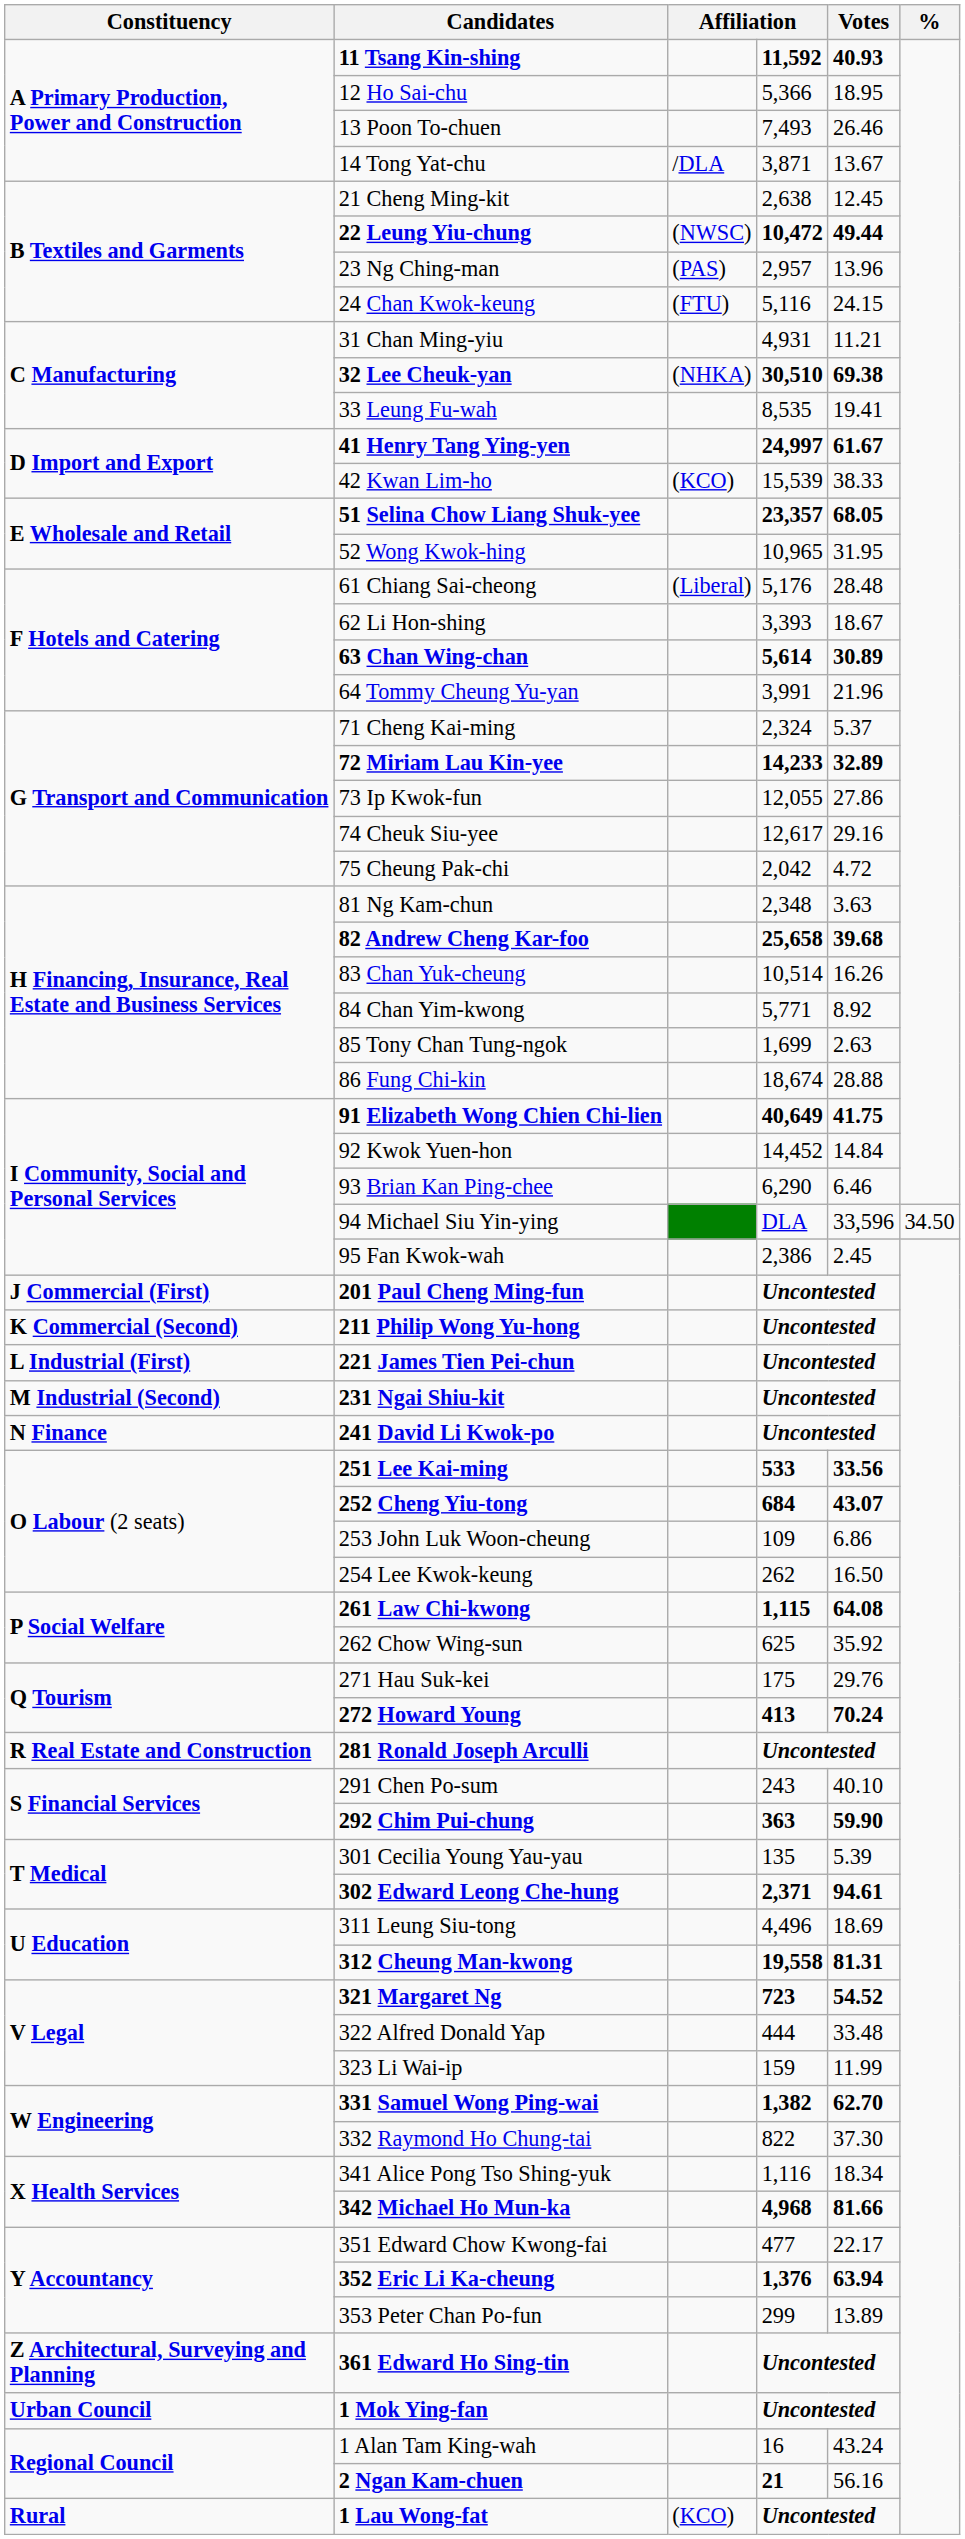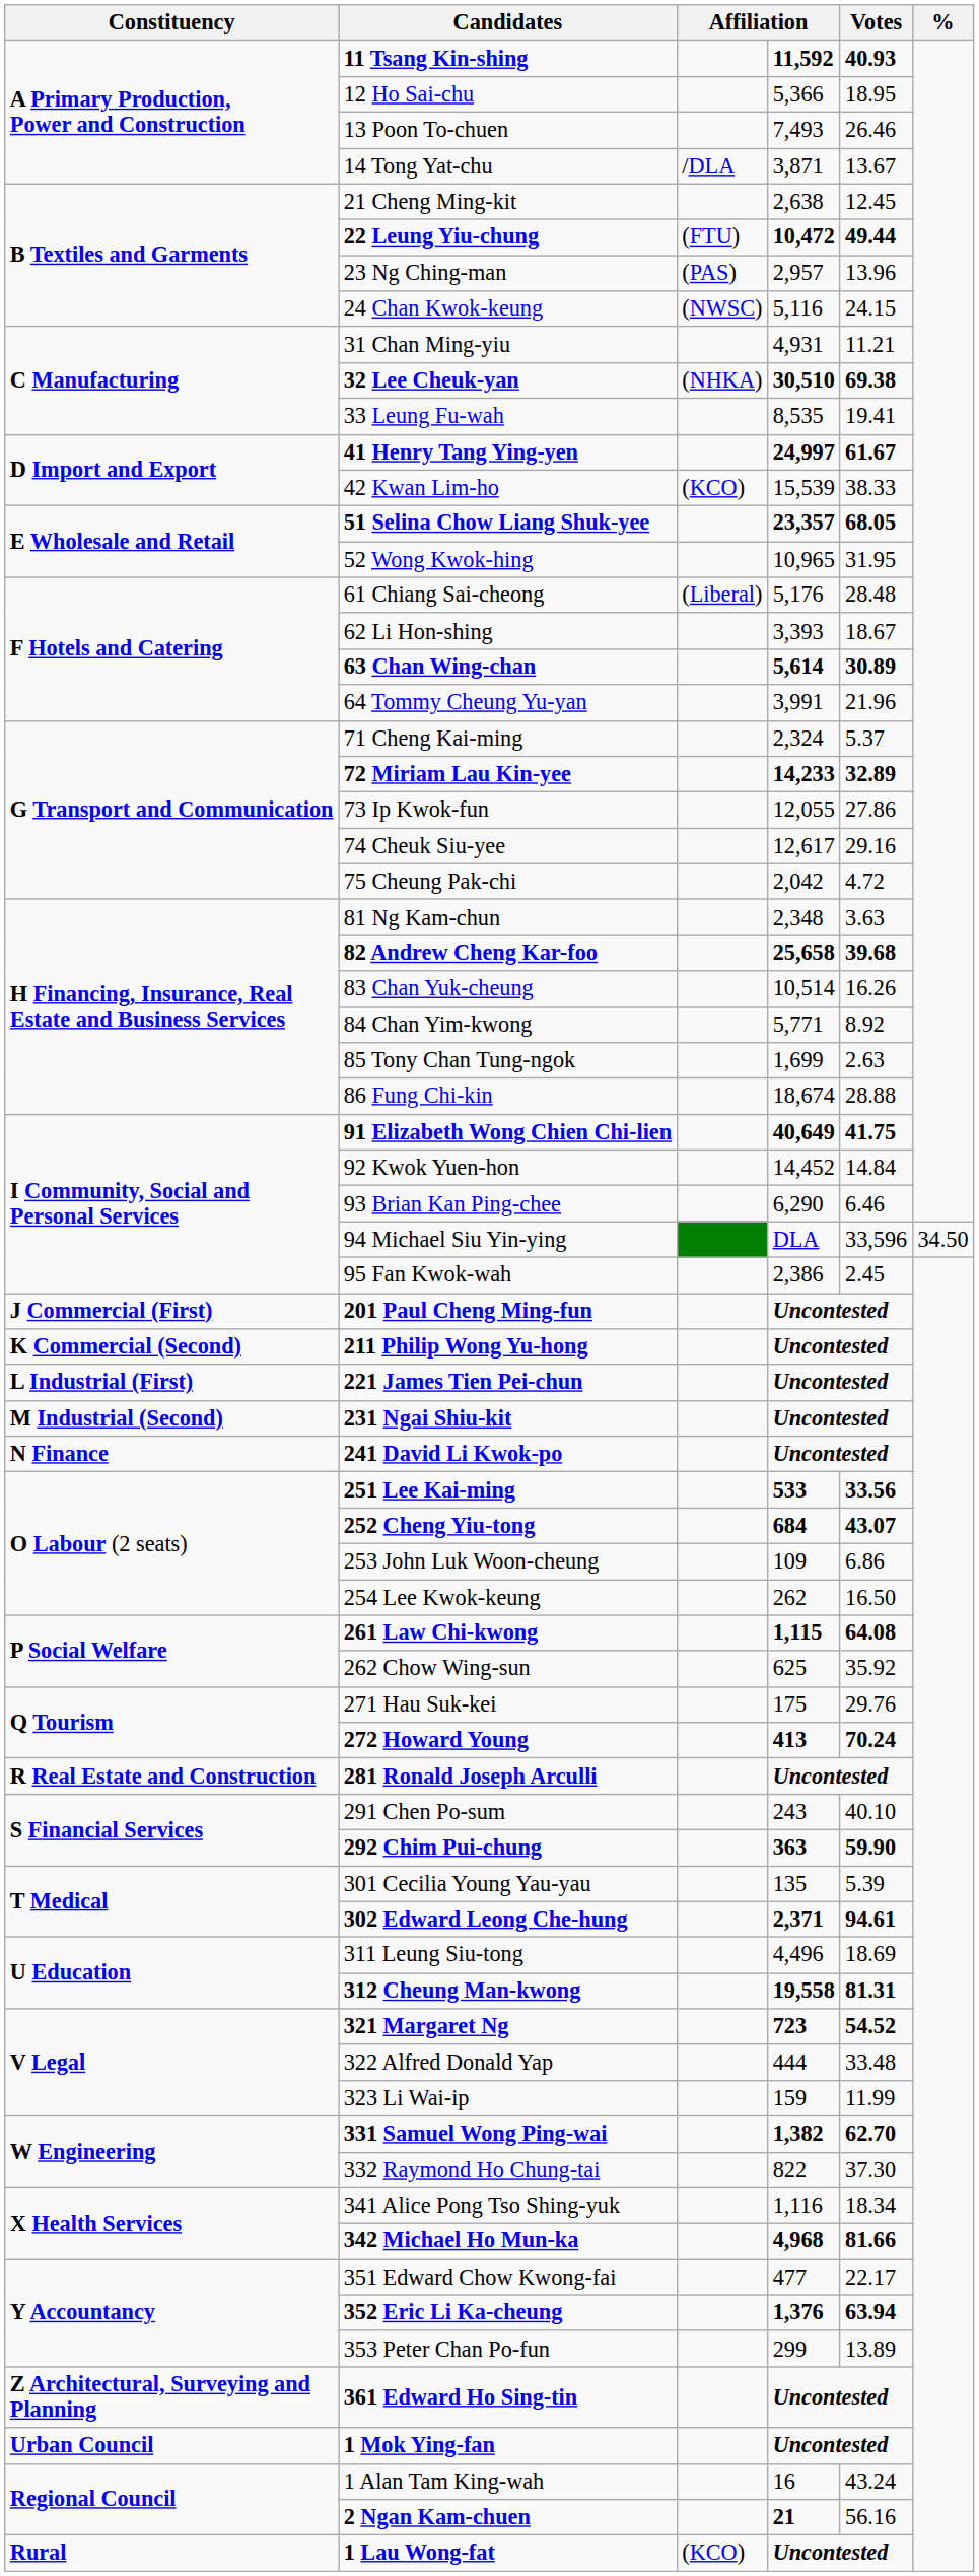 <table class="wikitable">
 <tr>
 <th>Constituency</th>
 <th>Candidates</th>
 <th colspan=2>Affiliation</th>
 <th>Votes</th>
 <th>%</th>
 </tr>
 <tr>
 <td rowspan=4><strong>A <a href='#'>Primary Production, <br>Power and Construction</a></strong></td>
 <td><strong>11 <a href='#'>Tsang Kin-shing</a></strong></td>
 <td></td>
 <td><strong>11,592</strong></td>
 <td><strong>40.93</strong></td>
 </tr>
 <tr>
 <td>12 <a href='#'>Ho Sai-chu</a></td>
 <td></td>
 <td>5,366</td>
 <td>18.95</td>
 </tr>
 <tr>
 <td>13 Poon To-chuen</td>
 <td></td>
 <td>7,493</td>
 <td>26.46</td>
 </tr>
 <tr>
 <td>14 Tong Yat-chu</td>
 <td>/<a href='#'>DLA</a></td>
 <td>3,871</td>
 <td>13.67</td>
 </tr>
 <tr>
 <td rowspan=4><strong>B <a href='#'>Textiles and Garments</a></strong></td>
 <td>21 Cheng Ming-kit</td>
 <td></td>
 <td>2,638</td>
 <td>12.45</td>
 </tr>
 <tr>
 <td><strong>22 <a href='#'>Leung Yiu-chung</a></strong></td>
-<td> (<a href='#'>NWSC</a>)</td>
+<td> (<a href='#'>FTU</a>)</td>
 <td><strong>10,472</strong></td>
 <td><strong>49.44</strong></td>
 </tr>
 <tr>
 <td>23 Ng Ching-man</td>
 <td> (<a href='#'>PAS</a>)</td>
 <td>2,957</td>
 <td>13.96</td>
 </tr>
 <tr>
 <td>24 <a href='#'>Chan Kwok-keung</a></td>
-<td> (<a href='#'>FTU</a>)</td>
+<td> (<a href='#'>NWSC</a>)</td>
 <td>5,116</td>
 <td>24.15</td>
 </tr>
 <tr>
 <td rowspan=3><strong>C <a href='#'>Manufacturing</a></strong></td>
 <td>31 Chan Ming-yiu</td>
 <td></td>
 <td>4,931</td>
 <td>11.21</td>
 </tr>
 <tr>
 <td><strong>32 <a href='#'>Lee Cheuk-yan</a></strong></td>
 <td> (<a href='#'>NHKA</a>)</td>
 <td><strong>30,510</strong></td>
 <td><strong>69.38</strong></td>
 </tr>
 <tr>
 <td>33 <a href='#'>Leung Fu-wah</a></td>
 <td></td>
 <td>8,535</td>
 <td>19.41</td>
 </tr>
 <tr>
 <td rowspan=2><strong>D <a href='#'>Import and Export</a></strong></td>
 <td><strong>41 <a href='#'>Henry Tang Ying-yen</a></strong></td>
 <td></td>
 <td><strong>24,997</strong></td>
 <td><strong>61.67</strong></td>
 </tr>
 <tr>
 <td>42 <a href='#'>Kwan Lim-ho</a></td>
 <td> (<a href='#'>KCO</a>)</td>
 <td>15,539</td>
 <td>38.33</td>
 </tr>
 <tr>
 <td rowspan=2><strong>E <a href='#'>Wholesale and Retail</a></strong></td>
 <td><strong>51 <a href='#'>Selina Chow Liang Shuk-yee</a></strong></td>
 <td></td>
 <td><strong>23,357</strong></td>
 <td><strong>68.05</strong></td>
 </tr>
 <tr>
 <td>52 <a href='#'>Wong Kwok-hing</a></td>
 <td></td>
 <td>10,965</td>
 <td>31.95</td>
 </tr>
 <tr>
 <td rowspan=4><strong>F <a href='#'>Hotels and Catering</a></strong></td>
 <td>61 Chiang Sai-cheong</td>
 <td> (<a href='#'>Liberal</a>)</td>
 <td>5,176</td>
 <td>28.48</td>
 </tr>
 <tr>
 <td>62 Li Hon-shing</td>
 <td></td>
 <td>3,393</td>
 <td>18.67</td>
 </tr>
 <tr>
 <td><strong>63 <a href='#'>Chan Wing-chan</a></strong></td>
 <td></td>
 <td><strong>5,614</strong></td>
 <td><strong>30.89</strong></td>
 </tr>
 <tr>
 <td>64 <a href='#'>Tommy Cheung Yu-yan</a></td>
 <td></td>
 <td>3,991</td>
 <td>21.96</td>
 </tr>
 <tr>
 <td rowspan=5><strong>G <a href='#'>Transport and Communication</a></strong></td>
 <td>71 Cheng Kai-ming</td>
 <td></td>
 <td>2,324</td>
 <td>5.37</td>
 </tr>
 <tr>
 <td><strong>72 <a href='#'>Miriam Lau Kin-yee</a></strong></td>
 <td></td>
 <td><strong>14,233</strong></td>
 <td><strong>32.89</strong></td>
 </tr>
 <tr>
 <td>73 Ip Kwok-fun</td>
 <td></td>
 <td>12,055</td>
 <td>27.86</td>
 </tr>
 <tr>
 <td>74 Cheuk Siu-yee</td>
 <td></td>
 <td>12,617</td>
 <td>29.16</td>
 </tr>
 <tr>
 <td>75 Cheung Pak-chi</td>
 <td></td>
 <td>2,042</td>
 <td>4.72</td>
 </tr>
 <tr>
 <td rowspan=6><strong>H <a href='#'>Financing, Insurance, Real <br>Estate and Business Services</a></strong></td>
 <td>81 Ng Kam-chun</td>
 <td></td>
 <td>2,348</td>
 <td>3.63</td>
 </tr>
 <tr>
 <td><strong>82 <a href='#'>Andrew Cheng Kar-foo</a></strong></td>
 <td></td>
 <td><strong>25,658</strong></td>
 <td><strong>39.68</strong></td>
 </tr>
 <tr>
 <td>83 <a href='#'>Chan Yuk-cheung</a></td>
 <td></td>
 <td>10,514</td>
 <td>16.26</td>
 </tr>
 <tr>
 <td>84 Chan Yim-kwong</td>
 <td></td>
 <td>5,771</td>
 <td>8.92</td>
 </tr>
 <tr>
 <td>85 Tony Chan Tung-ngok</td>
 <td></td>
 <td>1,699</td>
 <td>2.63</td>
 </tr>
 <tr>
 <td>86 <a href='#'>Fung Chi-kin</a></td>
 <td></td>
 <td>18,674</td>
 <td>28.88</td>
 </tr>
 <tr>
 <td rowspan=5><strong>I <a href='#'>Community, Social and <br>Personal Services</a></strong></td>
 <td><strong>91 <a href='#'>Elizabeth Wong Chien Chi-lien</a></strong></td>
 <td></td>
 <td><strong>40,649</strong></td>
 <td><strong>41.75</strong></td>
 </tr>
 <tr>
 <td>92 Kwok Yuen-hon</td>
 <td></td>
 <td>14,452</td>
 <td>14.84</td>
 </tr>
 <tr>
 <td>93 <a href='#'>Brian Kan Ping-chee</a></td>
 <td></td>
 <td>6,290</td>
 <td>6.46</td>
 </tr>
 <tr>
 <td>94 Michael Siu Yin-ying</td>
 <td bgcolor=green></td>
 <td><a href='#'>DLA</a></td>
 <td>33,596</td>
 <td>34.50</td>
 </tr>
 <tr>
 <td>95 Fan Kwok-wah</td>
 <td></td>
 <td>2,386</td>
 <td>2.45</td>
 </tr>
 <tr>
 <td><strong>J <a href='#'>Commercial (First)</a></strong></td>
 <td><strong>201 <a href='#'>Paul Cheng Ming-fun</a></strong></td>
 <td></td>
 <td colspan=2><strong><em>Uncontested</em></strong></td>
 </tr>
 <tr>
 <td><strong>K <a href='#'>Commercial (Second)</a></strong></td>
 <td><strong>211 <a href='#'>Philip Wong Yu-hong</a></strong></td>
 <td></td>
 <td colspan=2><strong><em>Uncontested</em></strong></td>
 </tr>
 <tr>
 <td><strong>L <a href='#'>Industrial (First)</a></strong></td>
 <td><strong>221 <a href='#'>James Tien Pei-chun</a></strong></td>
 <td></td>
 <td colspan=2><strong><em>Uncontested</em></strong></td>
 </tr>
 <tr>
 <td><strong>M <a href='#'>Industrial (Second)</a></strong></td>
 <td><strong>231 <a href='#'>Ngai Shiu-kit</a></strong></td>
 <td></td>
 <td colspan=2><strong><em>Uncontested</em></strong></td>
 </tr>
 <tr>
 <td><strong>N <a href='#'>Finance</a></strong></td>
 <td><strong>241 <a href='#'>David Li Kwok-po</a></strong></td>
 <td></td>
 <td colspan=2><strong><em>Uncontested</em></strong></td>
 </tr>
 <tr>
 <td rowspan=4><strong>O <a href='#'>Labour</a></strong> (2 seats)</td>
 <td><strong>251 <a href='#'>Lee Kai-ming</a></strong></td>
 <td></td>
 <td><strong>533</strong></td>
 <td><strong>33.56</strong></td>
 </tr>
 <tr>
 <td><strong>252 <a href='#'>Cheng Yiu-tong</a></strong></td>
 <td></td>
 <td><strong>684</strong></td>
 <td><strong>43.07</strong></td>
 </tr>
 <tr>
 <td>253 John Luk Woon-cheung</td>
 <td></td>
 <td>109</td>
 <td>6.86</td>
 </tr>
 <tr>
 <td>254 Lee Kwok-keung</td>
 <td></td>
 <td>262</td>
 <td>16.50</td>
 </tr>
 <tr>
 <td rowspan=2><strong>P <a href='#'>Social Welfare</a></strong></td>
 <td><strong>261 <a href='#'>Law Chi-kwong</a></strong></td>
 <td></td>
 <td><strong>1,115</strong></td>
 <td><strong>64.08</strong></td>
 </tr>
 <tr>
 <td>262 Chow Wing-sun</td>
 <td></td>
 <td>625</td>
 <td>35.92</td>
 </tr>
 <tr>
 <td rowspan=2><strong>Q <a href='#'>Tourism</a></strong></td>
 <td>271 Hau Suk-kei</td>
 <td></td>
 <td>175</td>
 <td>29.76</td>
 </tr>
 <tr>
 <td><strong>272 <a href='#'>Howard Young</a></strong></td>
 <td></td>
 <td><strong>413</strong></td>
 <td><strong>70.24</strong></td>
 </tr>
 <tr>
 <td><strong>R <a href='#'>Real Estate and Construction</a></strong></td>
 <td><strong>281 <a href='#'>Ronald Joseph Arculli</a></strong></td>
 <td></td>
 <td colspan=2><strong><em>Uncontested</em></strong></td>
 </tr>
 <tr>
 <td rowspan=2><strong>S <a href='#'>Financial Services</a></strong></td>
 <td>291 Chen Po-sum</td>
 <td></td>
 <td>243</td>
 <td>40.10</td>
 </tr>
 <tr>
 <td><strong>292 <a href='#'>Chim Pui-chung</a></strong></td>
 <td></td>
 <td><strong>363</strong></td>
 <td><strong>59.90</strong></td>
 </tr>
 <tr>
 <td rowspan=2><strong>T <a href='#'>Medical</a></strong></td>
 <td>301 Cecilia Young Yau-yau</td>
 <td></td>
 <td>135</td>
 <td>5.39</td>
 </tr>
 <tr>
 <td><strong>302 <a href='#'>Edward Leong Che-hung</a></strong></td>
 <td></td>
 <td><strong>2,371</strong></td>
 <td><strong>94.61</strong></td>
 </tr>
 <tr>
 <td rowspan=2><strong>U <a href='#'>Education</a></strong></td>
 <td>311 Leung Siu-tong</td>
 <td></td>
 <td>4,496</td>
 <td>18.69</td>
 </tr>
 <tr>
 <td><strong>312 <a href='#'>Cheung Man-kwong</a></strong></td>
 <td></td>
 <td><strong>19,558</strong></td>
 <td><strong>81.31</strong></td>
 </tr>
 <tr>
 <td rowspan=3><strong>V <a href='#'>Legal</a></strong></td>
 <td><strong>321 <a href='#'>Margaret Ng</a></strong></td>
 <td></td>
 <td><strong>723</strong></td>
 <td><strong>54.52</strong></td>
 </tr>
 <tr>
 <td>322 Alfred Donald Yap</td>
 <td></td>
 <td>444</td>
 <td>33.48</td>
 </tr>
 <tr>
 <td>323 Li Wai-ip</td>
 <td></td>
 <td>159</td>
 <td>11.99</td>
 </tr>
 <tr>
 <td rowspan=2><strong>W <a href='#'>Engineering</a></strong></td>
 <td><strong>331 <a href='#'>Samuel Wong Ping-wai</a></strong></td>
 <td></td>
 <td><strong>1,382</strong></td>
 <td><strong>62.70</strong></td>
 </tr>
 <tr>
 <td>332 <a href='#'>Raymond Ho Chung-tai</a></td>
 <td></td>
 <td>822</td>
 <td>37.30</td>
 </tr>
 <tr>
 <td rowspan=2><strong>X <a href='#'>Health Services</a></strong></td>
 <td>341 Alice Pong Tso Shing-yuk</td>
 <td></td>
 <td>1,116</td>
 <td>18.34</td>
 </tr>
 <tr>
 <td><strong>342 <a href='#'>Michael Ho Mun-ka</a></strong></td>
 <td></td>
 <td><strong>4,968</strong></td>
 <td><strong>81.66</strong></td>
 </tr>
 <tr>
 <td rowspan=3><strong>Y <a href='#'>Accountancy</a></strong></td>
 <td>351 Edward Chow Kwong-fai</td>
 <td></td>
 <td>477</td>
 <td>22.17</td>
 </tr>
 <tr>
 <td><strong>352 <a href='#'>Eric Li Ka-cheung</a></strong></td>
 <td></td>
 <td><strong>1,376</strong></td>
 <td><strong>63.94</strong></td>
 </tr>
 <tr>
 <td>353 Peter Chan Po-fun</td>
 <td></td>
 <td>299</td>
 <td>13.89</td>
 </tr>
 <tr>
 <td><strong>Z <a href='#'>Architectural, Surveying and<br> Planning</a></strong></td>
 <td><strong>361 <a href='#'>Edward Ho Sing-tin</a></strong></td>
 <td></td>
 <td colspan=2><strong><em>Uncontested</em></strong></td>
 </tr>
 <tr>
 <td><strong><a href='#'>Urban Council</a></strong></td>
 <td><strong>1 <a href='#'>Mok Ying-fan</a></strong></td>
 <td></td>
 <td colspan=2><strong><em>Uncontested</em></strong></td>
 </tr>
 <tr>
 <td rowspan=2><strong><a href='#'>Regional Council</a></strong></td>
 <td>1 Alan Tam King-wah</td>
 <td></td>
 <td>16</td>
 <td>43.24</td>
 </tr>
 <tr>
 <td><strong>2 <a href='#'>Ngan Kam-chuen</a></strong></td>
 <td></td>
 <td><strong>21</strong></td>
 <td>56.16</td>
 </tr>
 <tr>
 <td><strong><a href='#'>Rural</a></strong></td>
 <td><strong>1 <a href='#'>Lau Wong-fat</a></strong></td>
 <td> (<a href='#'>KCO</a>)</td>
 <td colspan=2><strong><em>Uncontested</em></strong></td>
 </tr>
 </table>
